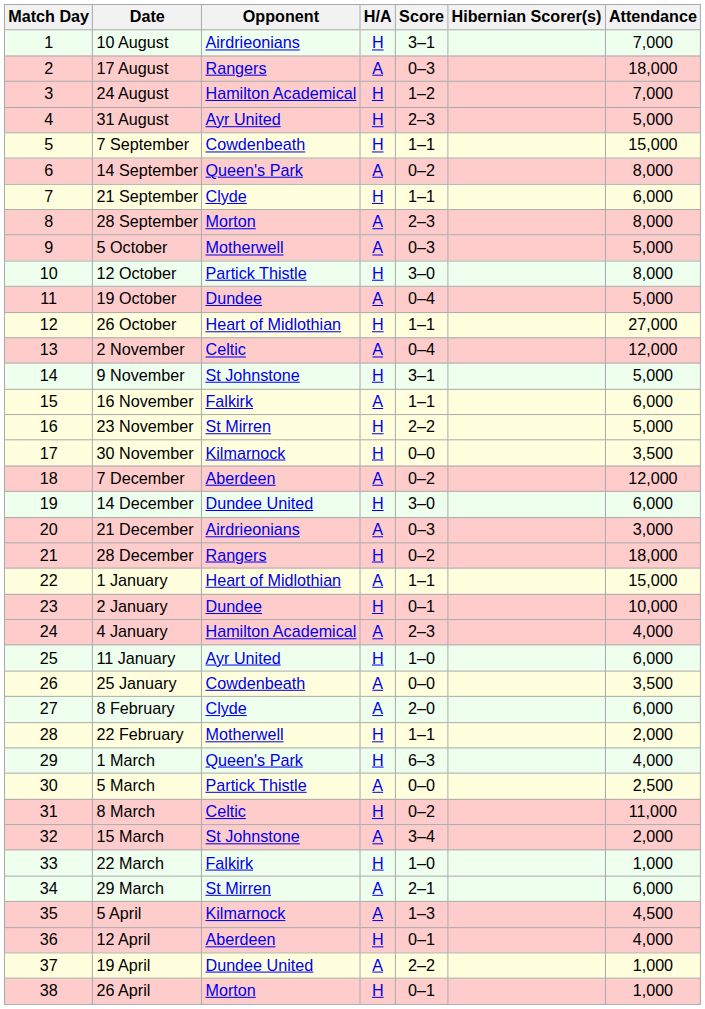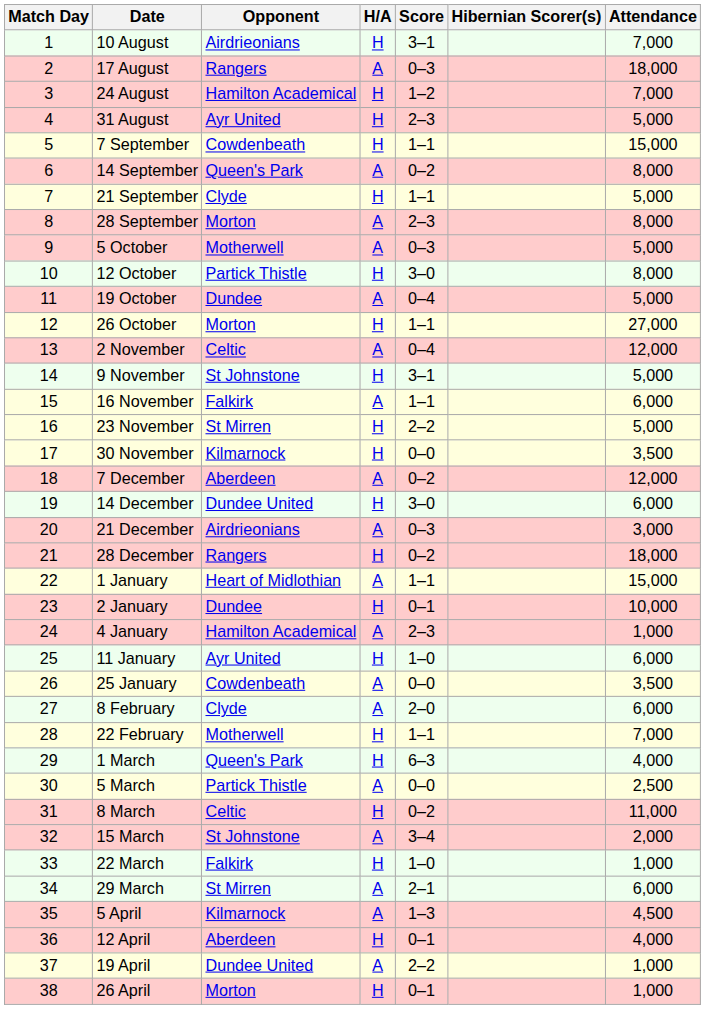 <table class="wikitable" style="text-align:center">
 <tr>
 <th>Match Day</th>
 <th>Date</th>
 <th>Opponent</th>
 <th>H/A</th>
 <th>Score</th>
 <th>Hibernian Scorer(s)</th>
 <th>Attendance</th>
 </tr>
 <tr bgcolor=#EEFFEE>
 <td>1</td>
 <td align=left>10 August</td>
 <td align=left><a href='#'>Airdrieonians</a></td>
 <td><a href='#'>H</a></td>
 <td>3–1</td>
 <td align=left></td>
 <td>7,000</td>
 </tr>
 <tr bgcolor=#FFCCCC>
 <td>2</td>
 <td align=left>17 August</td>
 <td align=left><a href='#'>Rangers</a></td>
 <td><a href='#'>A</a></td>
 <td>0–3</td>
 <td align=left></td>
 <td>18,000</td>
 </tr>
 <tr bgcolor=#FFCCCC>
 <td>3</td>
 <td align=left>24 August</td>
 <td align=left><a href='#'>Hamilton Academical</a></td>
 <td><a href='#'>H</a></td>
 <td>1–2</td>
 <td align=left></td>
 <td>7,000</td>
 </tr>
 <tr bgcolor=#FFCCCC>
 <td>4</td>
 <td align=left>31 August</td>
 <td align=left><a href='#'>Ayr United</a></td>
 <td><a href='#'>H</a></td>
 <td>2–3</td>
 <td align=left></td>
 <td>5,000</td>
 </tr>
 <tr bgcolor=#FFFFDD>
 <td>5</td>
 <td align=left>7 September</td>
 <td align=left><a href='#'>Cowdenbeath</a></td>
 <td><a href='#'>H</a></td>
 <td>1–1</td>
 <td align=left></td>
 <td>15,000</td>
 </tr>
 <tr bgcolor=#FFCCCC>
 <td>6</td>
 <td align=left>14 September</td>
 <td align=left><a href='#'>Queen's Park</a></td>
 <td><a href='#'>A</a></td>
 <td>0–2</td>
 <td align=left></td>
 <td>8,000</td>
 </tr>
 <tr bgcolor=#FFFFDD>
 <td>7</td>
 <td align=left>21 September</td>
 <td align=left><a href='#'>Clyde</a></td>
 <td><a href='#'>H</a></td>
 <td>1–1</td>
 <td align=left></td>
-<td>6,000</td>
+<td>5,000</td>
 </tr>
 <tr bgcolor=#FFCCCC>
 <td>8</td>
 <td align=left>28 September</td>
 <td align=left><a href='#'>Morton</a></td>
 <td><a href='#'>A</a></td>
 <td>2–3</td>
 <td align=left></td>
 <td>8,000</td>
 </tr>
 <tr bgcolor=#FFCCCC>
 <td>9</td>
 <td align=left>5 October</td>
 <td align=left><a href='#'>Motherwell</a></td>
 <td><a href='#'>A</a></td>
 <td>0–3</td>
 <td align=left></td>
 <td>5,000</td>
 </tr>
 <tr bgcolor=#EEFFEE>
 <td>10</td>
 <td align=left>12 October</td>
 <td align=left><a href='#'>Partick Thistle</a></td>
 <td><a href='#'>H</a></td>
 <td>3–0</td>
 <td align=left></td>
 <td>8,000</td>
 </tr>
 <tr bgcolor=#FFCCCC>
 <td>11</td>
 <td align=left>19 October</td>
 <td align=left><a href='#'>Dundee</a></td>
 <td><a href='#'>A</a></td>
 <td>0–4</td>
 <td align=left></td>
 <td>5,000</td>
 </tr>
 <tr bgcolor=#FFFFDD>
 <td>12</td>
 <td align=left>26 October</td>
-<td align=left><a href='#'>Heart of Midlothian</a></td>
+<td align=left><a href='#'>Morton</a></td>
 <td><a href='#'>H</a></td>
 <td>1–1</td>
 <td align=left></td>
 <td>27,000</td>
 </tr>
 <tr bgcolor=#FFCCCC>
 <td>13</td>
 <td align=left>2 November</td>
 <td align=left><a href='#'>Celtic</a></td>
 <td><a href='#'>A</a></td>
 <td>0–4</td>
 <td align=left></td>
 <td>12,000</td>
 </tr>
 <tr bgcolor=#EEFFEE>
 <td>14</td>
 <td align=left>9 November</td>
 <td align=left><a href='#'>St Johnstone</a></td>
 <td><a href='#'>H</a></td>
 <td>3–1</td>
 <td align=left></td>
 <td>5,000</td>
 </tr>
 <tr bgcolor=#FFFFDD>
 <td>15</td>
 <td align=left>16 November</td>
 <td align=left><a href='#'>Falkirk</a></td>
 <td><a href='#'>A</a></td>
 <td>1–1</td>
 <td align=left></td>
 <td>6,000</td>
 </tr>
 <tr bgcolor=#FFFFDD>
 <td>16</td>
 <td align=left>23 November</td>
 <td align=left><a href='#'>St Mirren</a></td>
 <td><a href='#'>H</a></td>
 <td>2–2</td>
 <td align=left></td>
 <td>5,000</td>
 </tr>
 <tr bgcolor=#FFFFDD>
 <td>17</td>
 <td align=left>30 November</td>
 <td align=left><a href='#'>Kilmarnock</a></td>
 <td><a href='#'>H</a></td>
 <td>0–0</td>
 <td align=left></td>
 <td>3,500</td>
 </tr>
 <tr bgcolor=#FFCCCC>
 <td>18</td>
 <td align=left>7 December</td>
 <td align=left><a href='#'>Aberdeen</a></td>
 <td><a href='#'>A</a></td>
 <td>0–2</td>
 <td align=left></td>
 <td>12,000</td>
 </tr>
 <tr bgcolor=#EEFFEE>
 <td>19</td>
 <td align=left>14 December</td>
 <td align=left><a href='#'>Dundee United</a></td>
 <td><a href='#'>H</a></td>
 <td>3–0</td>
 <td align=left></td>
 <td>6,000</td>
 </tr>
 <tr bgcolor=#FFCCCC>
 <td>20</td>
 <td align=left>21 December</td>
 <td align=left><a href='#'>Airdrieonians</a></td>
 <td><a href='#'>A</a></td>
 <td>0–3</td>
 <td align=left></td>
 <td>3,000</td>
 </tr>
 <tr bgcolor=#FFCCCC>
 <td>21</td>
 <td align=left>28 December</td>
 <td align=left><a href='#'>Rangers</a></td>
 <td><a href='#'>H</a></td>
 <td>0–2</td>
 <td align=left></td>
 <td>18,000</td>
 </tr>
 <tr bgcolor=#FFFFDD>
 <td>22</td>
 <td align=left>1 January</td>
 <td align=left><a href='#'>Heart of Midlothian</a></td>
 <td><a href='#'>A</a></td>
 <td>1–1</td>
 <td align=left></td>
 <td>15,000</td>
 </tr>
 <tr bgcolor=#FFCCCC>
 <td>23</td>
 <td align=left>2 January</td>
 <td align=left><a href='#'>Dundee</a></td>
 <td><a href='#'>H</a></td>
 <td>0–1</td>
 <td align=left></td>
 <td>10,000</td>
 </tr>
 <tr bgcolor=#FFCCCC>
 <td>24</td>
 <td align=left>4 January</td>
 <td align=left><a href='#'>Hamilton Academical</a></td>
 <td><a href='#'>A</a></td>
 <td>2–3</td>
 <td align=left></td>
-<td>4,000</td>
+<td>1,000</td>
 </tr>
 <tr bgcolor=#EEFFEE>
 <td>25</td>
 <td align=left>11 January</td>
 <td align=left><a href='#'>Ayr United</a></td>
 <td><a href='#'>H</a></td>
 <td>1–0</td>
 <td align=left></td>
 <td>6,000</td>
 </tr>
 <tr bgcolor=#FFFFDD>
 <td>26</td>
 <td align=left>25 January</td>
 <td align=left><a href='#'>Cowdenbeath</a></td>
 <td><a href='#'>A</a></td>
 <td>0–0</td>
 <td align=left></td>
 <td>3,500</td>
 </tr>
 <tr bgcolor=#EEFFEE>
 <td>27</td>
 <td align=left>8 February</td>
 <td align=left><a href='#'>Clyde</a></td>
 <td><a href='#'>A</a></td>
 <td>2–0</td>
 <td align=left></td>
 <td>6,000</td>
 </tr>
 <tr bgcolor=#FFFFDD>
 <td>28</td>
 <td align=left>22 February</td>
 <td align=left><a href='#'>Motherwell</a></td>
 <td><a href='#'>H</a></td>
 <td>1–1</td>
 <td align=left></td>
-<td>2,000</td>
+<td>7,000</td>
 </tr>
 <tr bgcolor=#EEFFEE>
 <td>29</td>
 <td align=left>1 March</td>
 <td align=left><a href='#'>Queen's Park</a></td>
 <td><a href='#'>H</a></td>
 <td>6–3</td>
 <td align=left></td>
 <td>4,000</td>
 </tr>
 <tr bgcolor=#FFFFDD>
 <td>30</td>
 <td align=left>5 March</td>
 <td align=left><a href='#'>Partick Thistle</a></td>
 <td><a href='#'>A</a></td>
 <td>0–0</td>
 <td align=left></td>
 <td>2,500</td>
 </tr>
 <tr bgcolor=#FFCCCC>
 <td>31</td>
 <td align=left>8 March</td>
 <td align=left><a href='#'>Celtic</a></td>
 <td><a href='#'>H</a></td>
 <td>0–2</td>
 <td align=left></td>
 <td>11,000</td>
 </tr>
 <tr bgcolor=#FFCCCC>
 <td>32</td>
 <td align=left>15 March</td>
 <td align=left><a href='#'>St Johnstone</a></td>
 <td><a href='#'>A</a></td>
 <td>3–4</td>
 <td align=left></td>
 <td>2,000</td>
 </tr>
 <tr bgcolor=#EEFFEE>
 <td>33</td>
 <td align=left>22 March</td>
 <td align=left><a href='#'>Falkirk</a></td>
 <td><a href='#'>H</a></td>
 <td>1–0</td>
 <td align=left></td>
 <td>1,000</td>
 </tr>
 <tr bgcolor=#EEFFEE>
 <td>34</td>
 <td align=left>29 March</td>
 <td align=left><a href='#'>St Mirren</a></td>
 <td><a href='#'>A</a></td>
 <td>2–1</td>
 <td align=left></td>
 <td>6,000</td>
 </tr>
 <tr bgcolor=#FFCCCC>
 <td>35</td>
 <td align=left>5 April</td>
 <td align=left><a href='#'>Kilmarnock</a></td>
 <td><a href='#'>A</a></td>
 <td>1–3</td>
 <td align=left></td>
 <td>4,500</td>
 </tr>
 <tr bgcolor=#FFCCCC>
 <td>36</td>
 <td align=left>12 April</td>
 <td align=left><a href='#'>Aberdeen</a></td>
 <td><a href='#'>H</a></td>
 <td>0–1</td>
 <td align=left></td>
 <td>4,000</td>
 </tr>
 <tr bgcolor=#FFFFDD>
 <td>37</td>
 <td align=left>19 April</td>
 <td align=left><a href='#'>Dundee United</a></td>
 <td><a href='#'>A</a></td>
 <td>2–2</td>
 <td align=left></td>
 <td>1,000</td>
 </tr>
 <tr bgcolor=#FFCCCC>
 <td>38</td>
 <td align=left>26 April</td>
 <td align=left><a href='#'>Morton</a></td>
 <td><a href='#'>H</a></td>
 <td>0–1</td>
 <td align=left></td>
 <td>1,000</td>
 </tr>
 </table>
